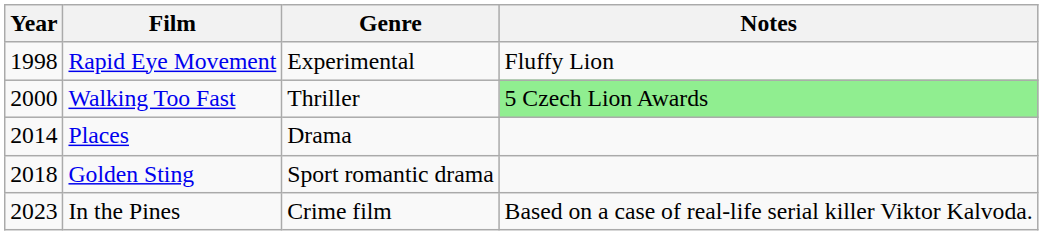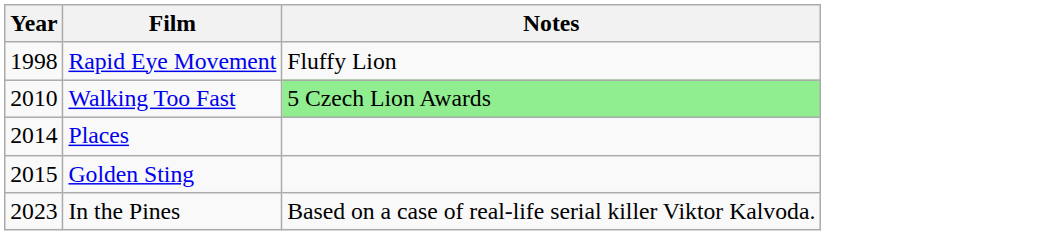 <table class="wikitable">
 <tr>
 <th>Year</th>
 <th>Film</th>
-<th>Genre</th>
 <th>Notes</th>
 </tr>
 <tr>
 <td>1998</td>
 <td><a href='#'>Rapid Eye Movement</a></td>
-<td>Experimental</td>
 <td>Fluffy Lion</td>
 </tr>
 <tr>
-<td>2000</td>
+<td>2010</td>
 <td><a href='#'>Walking Too Fast</a></td>
-<td>Thriller</td>
 <td style="background: lightgreen;">5 Czech Lion Awards</td>
 </tr>
 <tr>
 <td>2014</td>
 <td><a href='#'>Places</a></td>
-<td>Drama</td>
 <td></td>
 </tr>
 <tr>
-<td>2018</td>
+<td>2015</td>
 <td><a href='#'>Golden Sting</a></td>
-<td>Sport romantic drama</td>
 <td></td>
 </tr>
 <tr>
 <td>2023</td>
 <td>In the Pines</td>
-<td>Crime film</td>
 <td>Based on a case of real-life serial killer Viktor Kalvoda.</td>
 </tr>
 </table>
